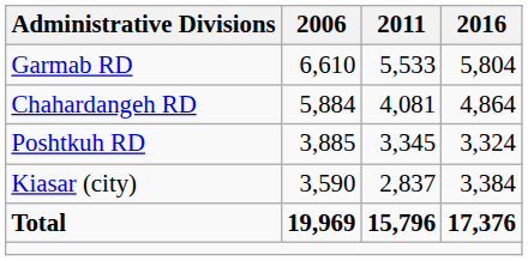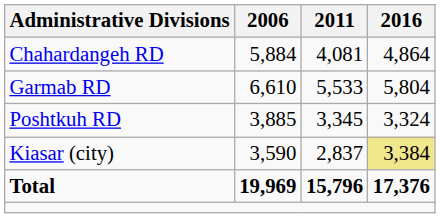 <table class="wikitable">
 <tr>
 <th>Administrative Divisions</th>
 <th>2006</th>
 <th>2011</th>
 <th>2016</th>
 </tr>
 <tr>
+<td><a href='#'>Chahardangeh RD</a></td>
+<td style="text-align: right;">5,884</td>
+<td style="text-align: right;">4,081</td>
+<td style="text-align: right;">4,864</td>
+</tr>
+<tr>
 <td><a href='#'>Garmab RD</a></td>
 <td style="text-align: right;">6,610</td>
 <td style="text-align: right;">5,533</td>
 <td style="text-align: right;">5,804</td>
-</tr>
-<tr>
-<td><a href='#'>Chahardangeh RD</a></td>
-<td style="text-align: right;">5,884</td>
-<td style="text-align: right;">4,081</td>
-<td style="text-align: right;">4,864</td>
 </tr>
 <tr>
 <td><a href='#'>Poshtkuh RD</a></td>
 <td style="text-align: right;">3,885</td>
 <td style="text-align: right;">3,345</td>
 <td style="text-align: right;">3,324</td>
 </tr>
 <tr>
 <td><a href='#'>Kiasar</a> (city)</td>
 <td style="text-align: right;">3,590</td>
 <td style="text-align: right;">2,837</td>
-<td style="text-align: right;">3,384</td>
+<td style="background: khaki; text-align: right;">3,384</td>
 </tr>
 <tr>
 <td><strong>Total</strong></td>
 <td style="text-align: right;"><strong>19,969</strong></td>
 <td style="text-align: right;"><strong>15,796</strong></td>
 <td style="text-align: right;"><strong>17,376</strong></td>
 </tr>
 <tr>
 <td colspan=4></td>
 </tr>
 </table>
